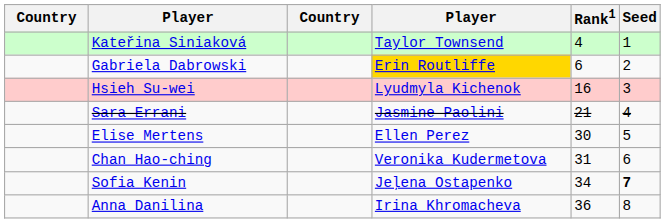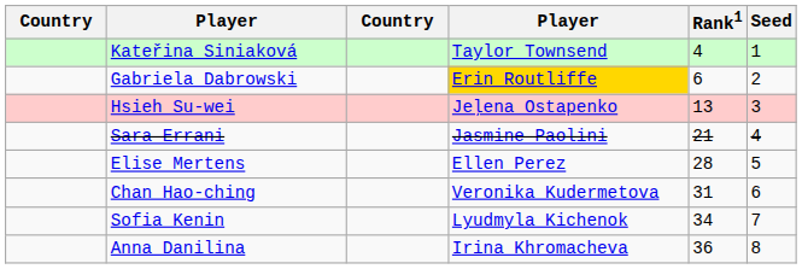 <table class="sortable wikitable">
 <tr>
 <th width="70">Country</th>
 <th width="175">Player</th>
 <th width="70">Country</th>
 <th width="175">Player</th>
 <th>Rank<sup>1</sup></th>
 <th>Seed</th>
 </tr>
 <tr style="background:#cfc;">
 <td></td>
 <td><a href='#'>Kateřina Siniaková</a></td>
 <td></td>
 <td><a href='#'>Taylor Townsend</a></td>
 <td>4</td>
 <td>1</td>
 </tr>
 <tr>
 <td></td>
 <td><a href='#'>Gabriela Dabrowski</a></td>
 <td></td>
 <td style="background: gold;"><a href='#'>Erin Routliffe</a></td>
 <td>6</td>
 <td>2</td>
 </tr>
 <tr style="background:#fcc;">
 <td></td>
 <td><a href='#'>Hsieh Su-wei</a></td>
 <td></td>
-<td><a href='#'>Lyudmyla Kichenok</a></td>
-<td>16</td>
+<td><a href='#'>Jeļena Ostapenko</a></td>
+<td>13</td>
 <td>3</td>
 </tr>
 <tr>
 <td><s></s></td>
 <td><s><a href='#'>Sara Errani</a></s></td>
 <td><s></s></td>
 <td><s><a href='#'>Jasmine Paolini</a></s></td>
 <td><s>21</s></td>
 <td><s>4</s></td>
 </tr>
 <tr>
 <td></td>
 <td><a href='#'>Elise Mertens</a></td>
 <td></td>
 <td><a href='#'>Ellen Perez</a></td>
-<td>30</td>
+<td>28</td>
 <td>5</td>
 </tr>
 <tr>
 <td></td>
 <td><a href='#'>Chan Hao-ching</a></td>
 <td></td>
 <td><a href='#'>Veronika Kudermetova</a></td>
 <td>31</td>
 <td>6</td>
 </tr>
 <tr>
 <td></td>
 <td><a href='#'>Sofia Kenin</a></td>
 <td></td>
-<td><a href='#'>Jeļena Ostapenko</a></td>
+<td><a href='#'>Lyudmyla Kichenok</a></td>
 <td>34</td>
-<td><strong>7</strong></td>
+<td>7</td>
 </tr>
 <tr>
 <td></td>
 <td><a href='#'>Anna Danilina</a></td>
 <td></td>
 <td><a href='#'>Irina Khromacheva</a></td>
 <td>36</td>
 <td>8</td>
 </tr>
 </table>
